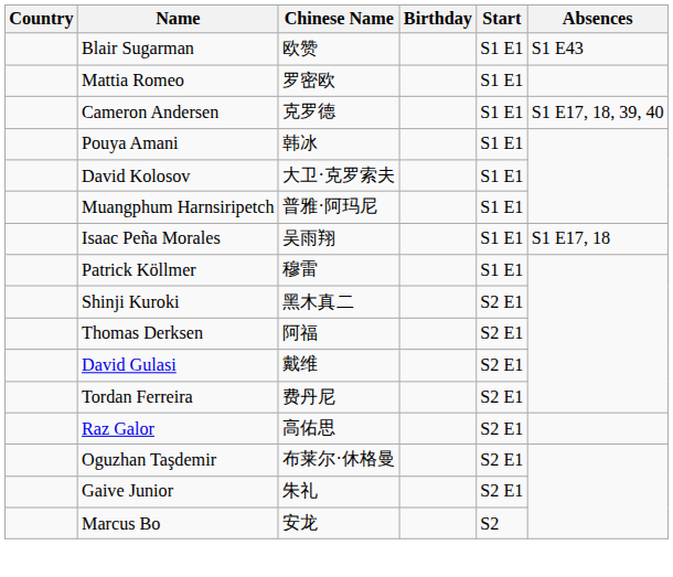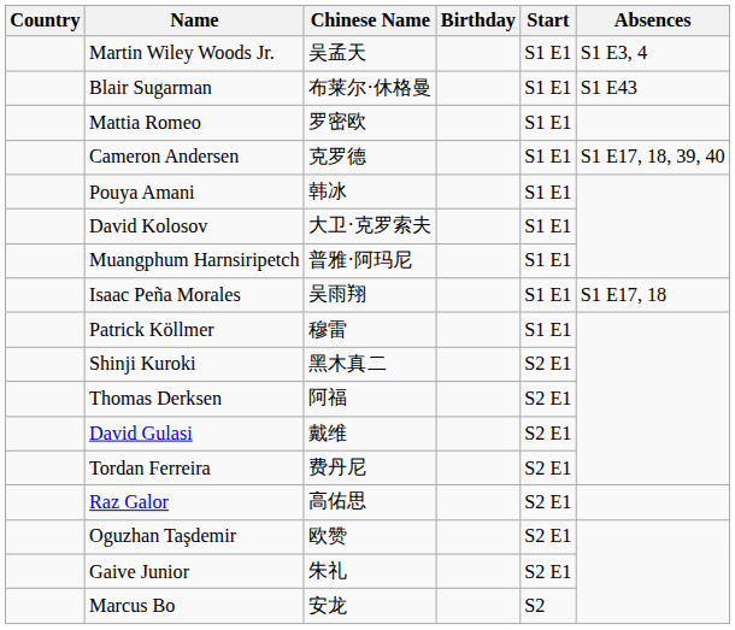 <table class="wikitable">
 <tr>
 <th>Country</th>
 <th>Name</th>
 <th>Chinese Name</th>
 <th>Birthday</th>
 <th>Start</th>
 <th>Absences</th>
 </tr>
 <tr>
 <td></td>
+<td>Martin Wiley Woods Jr.</td>
+<td>吴孟天</td>
+<td></td>
+<td>S1 E1</td>
+<td>S1 E3, 4</td>
+</tr>
+<tr>
+<td></td>
 <td>Blair Sugarman</td>
-<td>欧赞</td>
+<td>布莱尔·休格曼</td>
 <td></td>
 <td>S1 E1</td>
 <td>S1 E43</td>
 </tr>
 <tr>
 <td></td>
 <td>Mattia Romeo</td>
 <td>罗密欧</td>
 <td></td>
 <td>S1 E1</td>
 </tr>
 <tr>
 <td></td>
 <td>Cameron Andersen</td>
 <td>克罗德</td>
 <td></td>
 <td>S1 E1</td>
 <td>S1 E17, 18, 39, 40</td>
 </tr>
 <tr>
 <td></td>
 <td>Pouya Amani</td>
 <td>韩冰</td>
 <td></td>
 <td>S1 E1</td>
 </tr>
 <tr>
 <td></td>
 <td>David Kolosov</td>
 <td>大卫·克罗索夫</td>
 <td></td>
 <td>S1 E1</td>
 </tr>
 <tr>
 <td></td>
 <td>Muangphum Harnsiripetch</td>
 <td>普雅·阿玛尼</td>
 <td></td>
 <td>S1 E1</td>
 </tr>
 <tr>
 <td></td>
 <td>Isaac Peña Morales</td>
 <td>吴雨翔</td>
 <td></td>
 <td>S1 E1</td>
 <td>S1 E17, 18</td>
 </tr>
 <tr>
 <td></td>
 <td>Patrick Köllmer</td>
 <td>穆雷</td>
 <td></td>
 <td>S1 E1</td>
 </tr>
 <tr>
 <td></td>
 <td>Shinji Kuroki</td>
 <td>黑木真二</td>
 <td></td>
 <td>S2 E1</td>
 </tr>
 <tr>
 <td></td>
 <td>Thomas Derksen</td>
 <td>阿福</td>
 <td></td>
 <td>S2 E1</td>
 </tr>
 <tr>
 <td></td>
 <td><a href='#'>David Gulasi</a></td>
 <td>戴维</td>
 <td></td>
 <td>S2 E1</td>
 </tr>
 <tr>
 <td></td>
 <td>Tordan Ferreira</td>
 <td>费丹尼</td>
 <td></td>
 <td>S2 E1</td>
 </tr>
 <tr>
 <td></td>
 <td><a href='#'>Raz Galor</a></td>
 <td>高佑思</td>
 <td></td>
 <td>S2 E1</td>
 <td></td>
 </tr>
 <tr>
 <td></td>
 <td>Oguzhan Taşdemir</td>
-<td>布莱尔·休格曼</td>
+<td>欧赞</td>
 <td></td>
 <td>S2 E1</td>
 </tr>
 <tr>
 <td><br></td>
 <td>Gaive Junior</td>
 <td>朱礼</td>
 <td></td>
 <td>S2 E1</td>
 </tr>
 <tr>
 <td></td>
 <td>Marcus Bo</td>
 <td>安龙</td>
 <td></td>
 <td>S2</td>
 </tr>
 </table>
